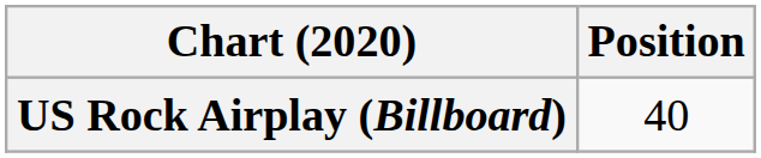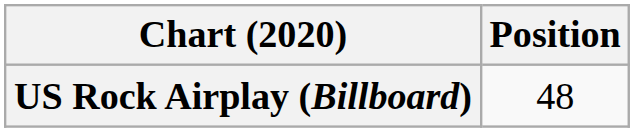 <table class="wikitable plainrowheaders" style="text-align:center">
 <tr>
 <th scope="col">Chart (2020)</th>
 <th scope="col">Position</th>
 </tr>
 <tr>
 <th scope="row">US Rock Airplay (<em>Billboard</em>)</th>
-<td>40</td>
+<td>48</td>
 </tr>
 </table>
